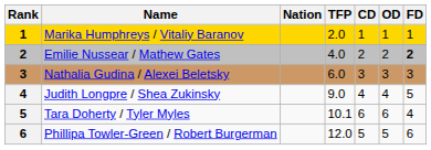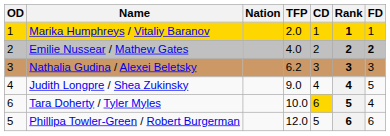 <table class="wikitable">
 <tr>
-<th>Rank</th>
+<th>OD</th>
 <th>Name</th>
 <th>Nation</th>
 <th>TFP</th>
 <th>CD</th>
-<th>OD</th>
+<th>Rank</th>
 <th>FD</th>
 </tr>
 <tr bgcolor="gold">
-<td align="center"><strong>1</strong></td>
+<td>1</td>
 <td><a href='#'>Marika Humphreys</a> / <a href='#'>Vitaliy Baranov</a></td>
 <td></td>
 <td>2.0</td>
 <td>1</td>
-<td>1</td>
+<td align="center"><strong>1</strong></td>
 <td>1</td>
 </tr>
 <tr bgcolor="silver">
-<td align="center"><strong>2</strong></td>
+<td>2</td>
 <td><a href='#'>Emilie Nussear</a> / <a href='#'>Mathew Gates</a></td>
 <td></td>
 <td>4.0</td>
 <td>2</td>
-<td>2</td>
+<td align="center"><strong>2</strong></td>
 <td><strong>2</strong></td>
 </tr>
 <tr bgcolor="cc9966">
-<td align="center"><strong>3</strong></td>
+<td>3</td>
 <td><a href='#'>Nathalia Gudina</a> / <a href='#'>Alexei Beletsky</a></td>
 <td></td>
-<td>6.0</td>
+<td>6.2</td>
 <td>3</td>
-<td>3</td>
+<td align="center"><strong>3</strong></td>
 <td>3</td>
 </tr>
 <tr>
-<th>4</th>
+<td>4</td>
 <td><a href='#'>Judith Longpre</a> / <a href='#'>Shea Zukinsky</a></td>
 <td></td>
 <td>9.0</td>
 <td>4</td>
-<td>4</td>
+<th>4</th>
 <td>5</td>
 </tr>
 <tr>
-<th>5</th>
+<td>6</td>
 <td><a href='#'>Tara Doherty</a> / <a href='#'>Tyler Myles</a></td>
 <td></td>
-<td>10.1</td>
-<td>6</td>
-<td>6</td>
+<td>10.0</td>
+<td style="background: gold;">6</td>
+<th>5</th>
 <td>4</td>
 </tr>
 <tr>
-<th>6</th>
+<td>5</td>
 <td><a href='#'>Phillipa Towler-Green</a> / <a href='#'>Robert Burgerman</a></td>
 <td></td>
 <td>12.0</td>
 <td>5</td>
-<td>5</td>
+<th>6</th>
 <td>6</td>
 </tr>
 </table>
